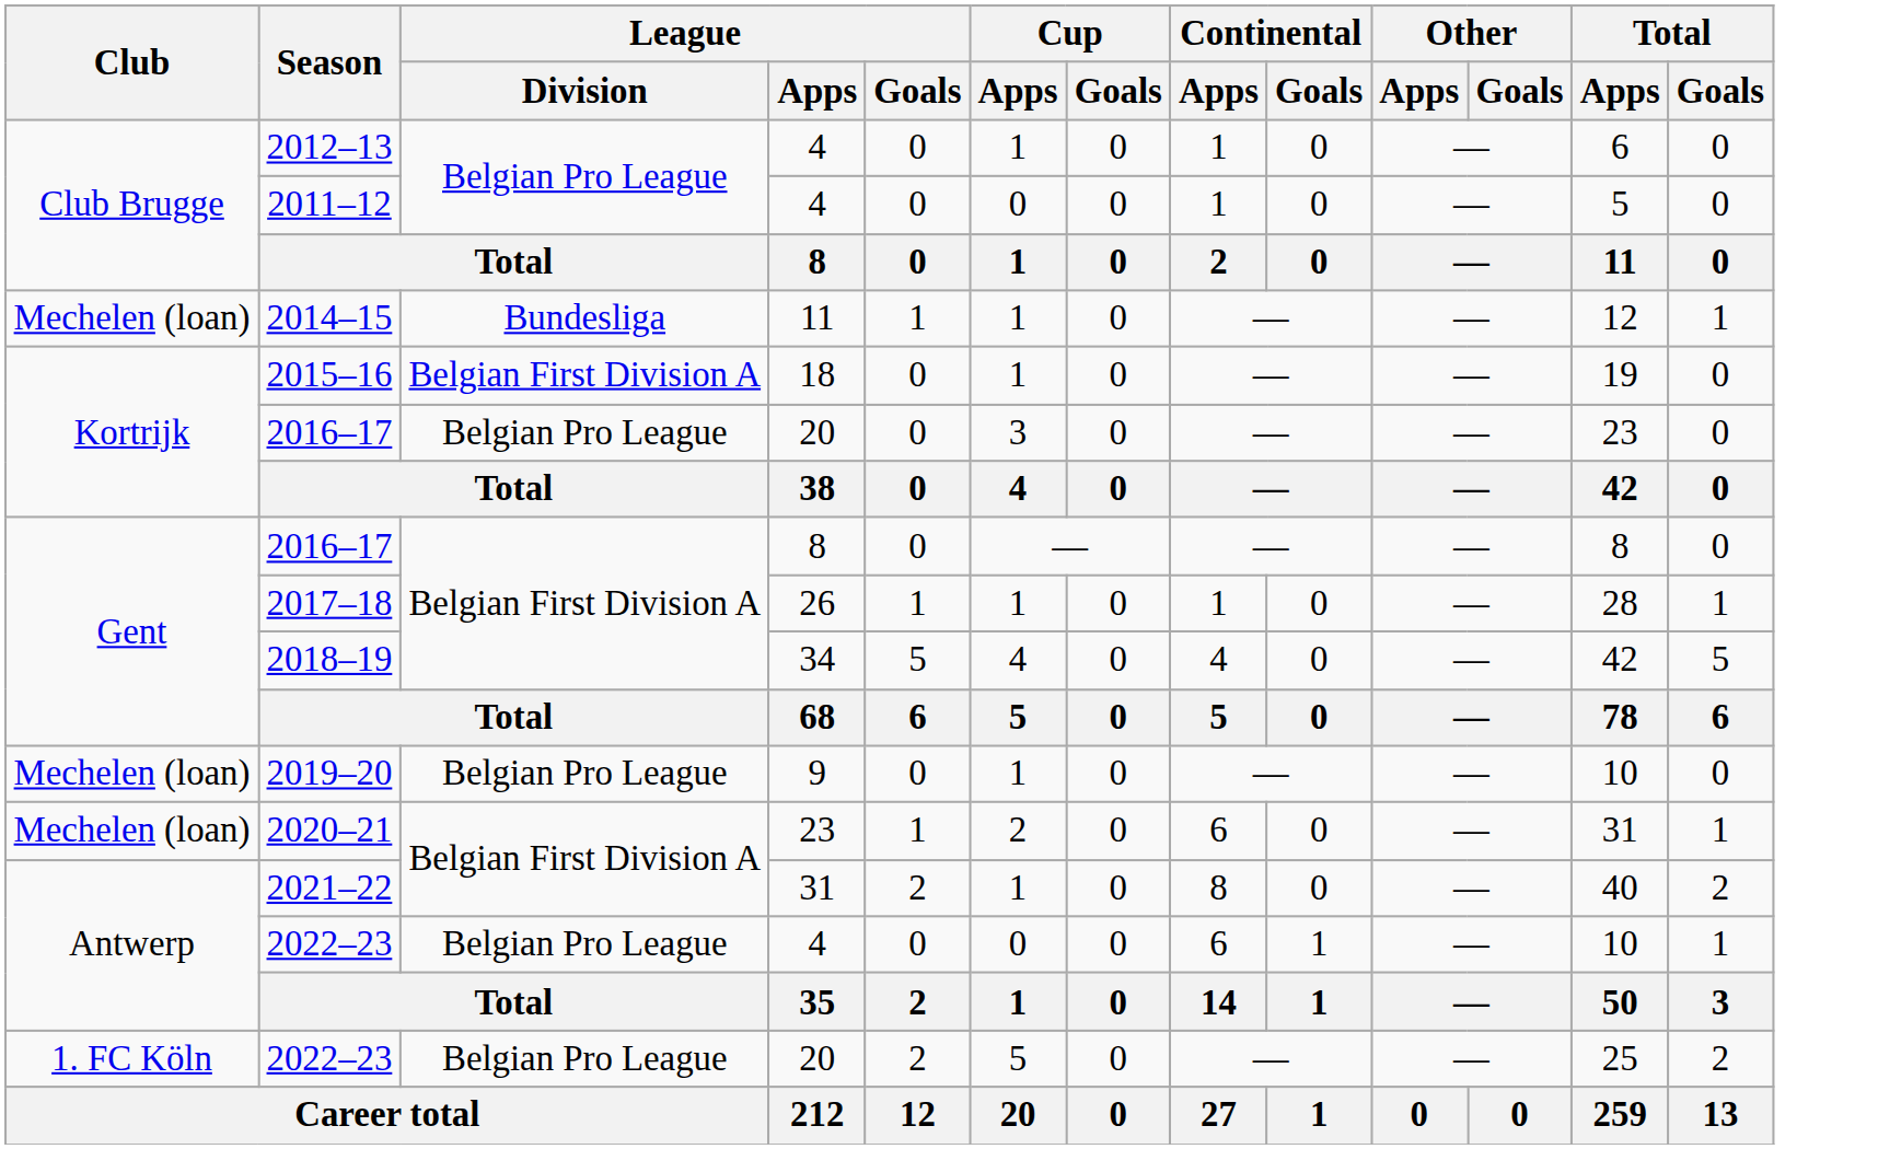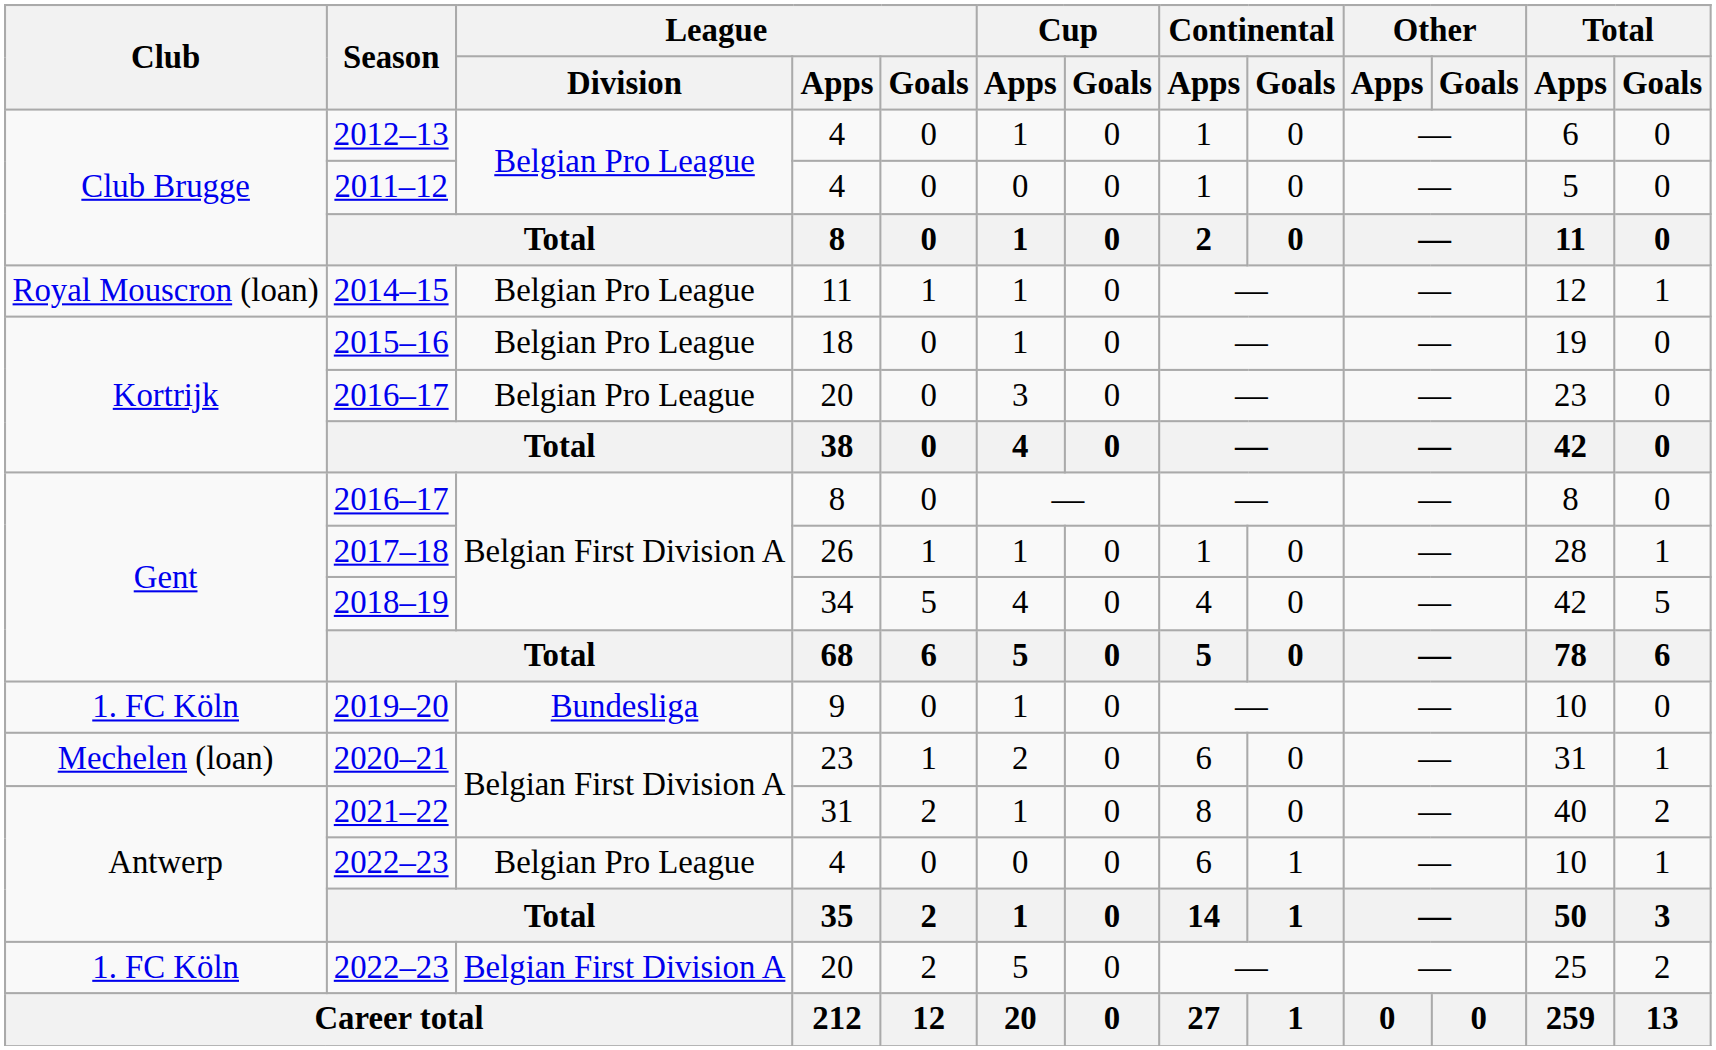 <table class="wikitable" style="text-align:center">
 <tr>
 <th rowspan="2">Club</th>
 <th rowspan="2">Season</th>
 <th colspan="3">League</th>
 <th colspan="2">Cup</th>
 <th colspan="2">Continental</th>
 <th colspan="2">Other</th>
 <th colspan="2">Total</th>
 </tr>
 <tr>
 <th>Division</th>
 <th>Apps</th>
 <th>Goals</th>
 <th>Apps</th>
 <th>Goals</th>
 <th>Apps</th>
 <th>Goals</th>
 <th>Apps</th>
 <th>Goals</th>
 <th>Apps</th>
 <th>Goals</th>
 </tr>
 <tr>
 <td rowspan="3"><a href='#'>Club Brugge</a></td>
 <td><a href='#'>2012–13</a></td>
 <td rowspan="2"><a href='#'>Belgian Pro League</a></td>
 <td>4</td>
 <td>0</td>
 <td>1</td>
 <td>0</td>
 <td>1</td>
 <td>0</td>
 <td colspan="2">—</td>
 <td>6</td>
 <td>0</td>
 </tr>
 <tr>
 <td><a href='#'>2011–12</a></td>
 <td>4</td>
 <td>0</td>
 <td>0</td>
 <td>0</td>
 <td>1</td>
 <td>0</td>
 <td colspan="2">—</td>
 <td>5</td>
 <td>0</td>
 </tr>
 <tr>
 <th colspan="2">Total</th>
 <th>8</th>
 <th>0</th>
 <th>1</th>
 <th>0</th>
 <th>2</th>
 <th>0</th>
 <th colspan="2">—</th>
 <th>11</th>
 <th>0</th>
 </tr>
 <tr>
-<td><a href='#'>Mechelen</a> (loan)</td>
+<td><a href='#'>Royal Mouscron</a> (loan)</td>
 <td><a href='#'>2014–15</a></td>
-<td><a href='#'>Bundesliga</a></td>
+<td>Belgian Pro League</td>
 <td>11</td>
 <td>1</td>
 <td>1</td>
 <td>0</td>
 <td colspan="2">—</td>
 <td colspan="2">—</td>
 <td>12</td>
 <td>1</td>
 </tr>
 <tr>
 <td rowspan="3"><a href='#'>Kortrijk</a></td>
 <td><a href='#'>2015–16</a></td>
-<td><a href='#'>Belgian First Division A</a></td>
+<td>Belgian Pro League</td>
 <td>18</td>
 <td>0</td>
 <td>1</td>
 <td>0</td>
 <td colspan="2">—</td>
 <td colspan="2">—</td>
 <td>19</td>
 <td>0</td>
 </tr>
 <tr>
 <td><a href='#'>2016–17</a></td>
 <td>Belgian Pro League</td>
 <td>20</td>
 <td>0</td>
 <td>3</td>
 <td>0</td>
 <td colspan="2">—</td>
 <td colspan="2">—</td>
 <td>23</td>
 <td>0</td>
 </tr>
 <tr>
 <th colspan="2">Total</th>
 <th>38</th>
 <th>0</th>
 <th>4</th>
 <th>0</th>
 <th colspan="2">—</th>
 <th colspan="2">—</th>
 <th>42</th>
 <th>0</th>
 </tr>
 <tr>
 <td rowspan="4"><a href='#'>Gent</a></td>
 <td><a href='#'>2016–17</a></td>
 <td rowspan="3">Belgian First Division A</td>
 <td>8</td>
 <td>0</td>
 <td colspan="2">—</td>
 <td colspan="2">—</td>
 <td colspan="2">—</td>
 <td>8</td>
 <td>0</td>
 </tr>
 <tr>
 <td><a href='#'>2017–18</a></td>
 <td>26</td>
 <td>1</td>
 <td>1</td>
 <td>0</td>
 <td>1</td>
 <td>0</td>
 <td colspan="2">—</td>
 <td>28</td>
 <td>1</td>
 </tr>
 <tr>
 <td><a href='#'>2018–19</a></td>
 <td>34</td>
 <td>5</td>
 <td>4</td>
 <td>0</td>
 <td>4</td>
 <td>0</td>
 <td colspan="2">—</td>
 <td>42</td>
 <td>5</td>
 </tr>
 <tr>
 <th colspan="2">Total</th>
 <th>68</th>
 <th>6</th>
 <th>5</th>
 <th>0</th>
 <th>5</th>
 <th>0</th>
 <th colspan="2">—</th>
 <th>78</th>
 <th>6</th>
 </tr>
 <tr>
-<td><a href='#'>Mechelen</a> (loan)</td>
+<td><a href='#'>1. FC Köln</a></td>
 <td><a href='#'>2019–20</a></td>
-<td>Belgian Pro League</td>
+<td><a href='#'>Bundesliga</a></td>
 <td>9</td>
 <td>0</td>
 <td>1</td>
 <td>0</td>
 <td colspan="2">—</td>
 <td colspan="2">—</td>
 <td>10</td>
 <td>0</td>
 </tr>
 <tr>
 <td><a href='#'>Mechelen</a> (loan)</td>
 <td><a href='#'>2020–21</a></td>
 <td rowspan="2">Belgian First Division A</td>
 <td>23</td>
 <td>1</td>
 <td>2</td>
 <td>0</td>
 <td>6</td>
 <td>0</td>
 <td colspan="2">—</td>
 <td>31</td>
 <td>1</td>
 </tr>
 <tr>
 <td rowspan="3">Antwerp</td>
 <td><a href='#'>2021–22</a></td>
 <td>31</td>
 <td>2</td>
 <td>1</td>
 <td>0</td>
 <td>8</td>
 <td>0</td>
 <td colspan="2">—</td>
 <td>40</td>
 <td>2</td>
 </tr>
 <tr>
 <td><a href='#'>2022–23</a></td>
 <td>Belgian Pro League</td>
 <td>4</td>
 <td>0</td>
 <td>0</td>
 <td>0</td>
 <td>6</td>
 <td>1</td>
 <td colspan="2">—</td>
 <td>10</td>
 <td>1</td>
 </tr>
 <tr>
 <th colspan="2">Total</th>
 <th>35</th>
 <th>2</th>
 <th>1</th>
 <th>0</th>
 <th>14</th>
 <th>1</th>
 <th colspan="2">—</th>
 <th>50</th>
 <th>3</th>
 </tr>
 <tr>
 <td><a href='#'>1. FC Köln</a></td>
 <td><a href='#'>2022–23</a></td>
-<td>Belgian Pro League</td>
+<td><a href='#'>Belgian First Division A</a></td>
 <td>20</td>
 <td>2</td>
 <td>5</td>
 <td>0</td>
 <td colspan="2">—</td>
 <td colspan="2">—</td>
 <td>25</td>
 <td>2</td>
 </tr>
 <tr>
 <th colspan="3">Career total</th>
 <th>212</th>
 <th>12</th>
 <th>20</th>
 <th>0</th>
 <th>27</th>
 <th>1</th>
 <th>0</th>
 <th>0</th>
 <th>259</th>
 <th>13</th>
 </tr>
 <tr>
 </tr>
 </table>
